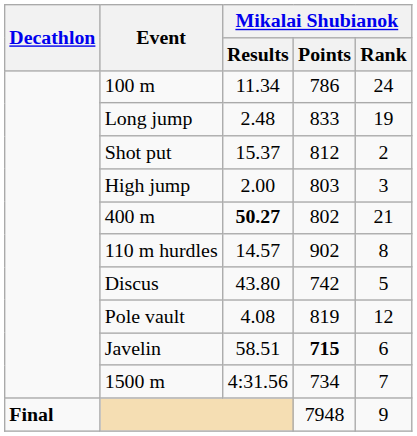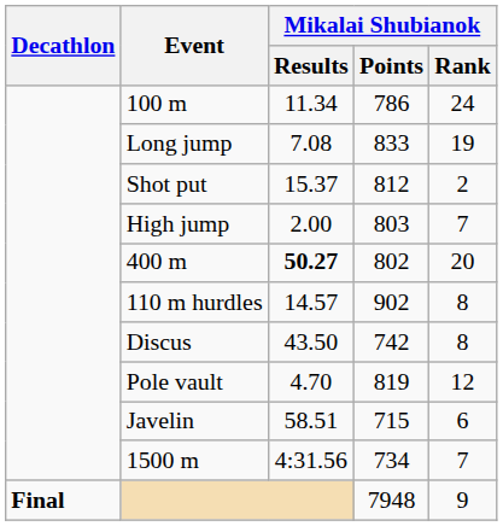 <table class=wikitable style="font-size:90%">
 <tr>
 <th rowspan="2"><a href='#'>Decathlon</a></th>
 <th rowspan="2">Event</th>
 <th colspan="3"><a href='#'>Mikalai Shubianok</a></th>
 </tr>
 <tr>
 <th>Results</th>
 <th>Points</th>
 <th>Rank</th>
 </tr>
 <tr>
 <td rowspan="10"></td>
 <td>100 m</td>
 <td align=center>11.34</td>
 <td align=center>786</td>
 <td align=center>24</td>
 </tr>
 <tr>
 <td>Long jump</td>
-<td align=center>2.48</td>
+<td align=center>7.08</td>
 <td align=center>833</td>
 <td align=center>19</td>
 </tr>
 <tr>
 <td>Shot put</td>
 <td align=center>15.37</td>
 <td align=center>812</td>
 <td align=center>2</td>
 </tr>
 <tr>
 <td>High jump</td>
 <td align=center>2.00</td>
 <td align=center>803</td>
-<td align=center>3</td>
+<td align=center>7</td>
 </tr>
 <tr>
 <td>400 m</td>
 <td align=center><strong>50.27</strong></td>
 <td align=center>802</td>
-<td align=center>21</td>
+<td align=center>20</td>
 </tr>
 <tr>
 <td>110 m hurdles</td>
 <td align=center>14.57</td>
 <td align=center>902</td>
 <td align=center>8</td>
 </tr>
 <tr>
 <td>Discus</td>
-<td align=center>43.80</td>
+<td align=center>43.50</td>
 <td align=center>742</td>
-<td align=center>5</td>
+<td align=center>8</td>
 </tr>
 <tr>
 <td>Pole vault</td>
-<td align=center>4.08</td>
+<td align=center>4.70</td>
 <td align=center>819</td>
 <td align=center>12</td>
 </tr>
 <tr>
 <td>Javelin</td>
 <td align=center>58.51</td>
-<td align=center><strong>715</strong></td>
+<td align=center>715</td>
 <td align=center>6</td>
 </tr>
 <tr>
 <td>1500 m</td>
 <td align=center>4:31.56</td>
 <td align=center>734</td>
 <td align=center>7</td>
 </tr>
 <tr>
 <td><strong>Final</strong></td>
 <td colspan="2" bgcolor="wheat"></td>
 <td align=center>7948</td>
 <td align=center>9</td>
 </tr>
 </table>
